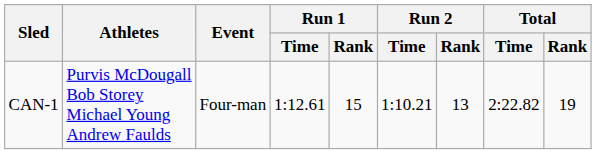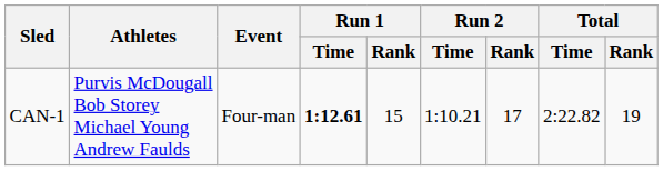 <table class="wikitable"  border="1" style="font-size:90%">
 <tr>
 <th rowspan="2">Sled</th>
 <th rowspan="2">Athletes</th>
 <th rowspan="2">Event</th>
 <th colspan="2">Run 1</th>
 <th colspan="2">Run 2</th>
 <th colspan="2">Total</th>
 </tr>
 <tr>
 <th>Time</th>
 <th>Rank</th>
 <th>Time</th>
 <th>Rank</th>
 <th>Time</th>
 <th>Rank</th>
 </tr>
 <tr>
 <td align="center">CAN-1</td>
 <td><a href='#'>Purvis McDougall</a><br><a href='#'>Bob Storey</a><br><a href='#'>Michael Young</a><br><a href='#'>Andrew Faulds</a></td>
 <td>Four-man</td>
-<td align="center">1:12.61</td>
+<td align="center"><strong>1:12.61</strong></td>
 <td align="center">15</td>
 <td align="center">1:10.21</td>
-<td align="center">13</td>
+<td align="center">17</td>
 <td align="center">2:22.82</td>
 <td align="center">19</td>
 </tr>
 </table>
